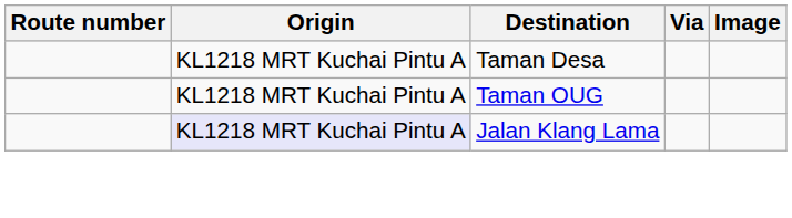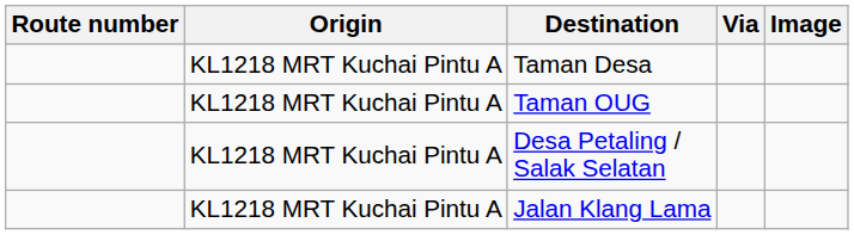 <table class="wikitable">
 <tr>
 <th>Route number</th>
 <th>Origin</th>
 <th>Destination</th>
 <th>Via</th>
 <th>Image</th>
 </tr>
 <tr>
 <td></td>
 <td>KL1218 MRT Kuchai Pintu A</td>
 <td>Taman Desa</td>
 <td><br></td>
 <td></td>
 </tr>
 <tr>
 <td></td>
 <td>KL1218 MRT Kuchai Pintu A</td>
 <td><a href='#'>Taman OUG</a></td>
 <td><br></td>
 <td></td>
 </tr>
 <tr>
 <td></td>
-<td style="background: lavender;">KL1218 MRT Kuchai Pintu A</td>
+<td>KL1218 MRT Kuchai Pintu A</td>
+<td><a href='#'>Desa Petaling</a> / <br> <a href='#'>Salak Selatan</a></td>
+<td><br></td>
+<td></td>
+</tr>
+<tr>
+<td></td>
+<td>KL1218 MRT Kuchai Pintu A</td>
 <td><a href='#'>Jalan Klang Lama</a></td>
 <td><br></td>
 <td></td>
 </tr>
 </table>
